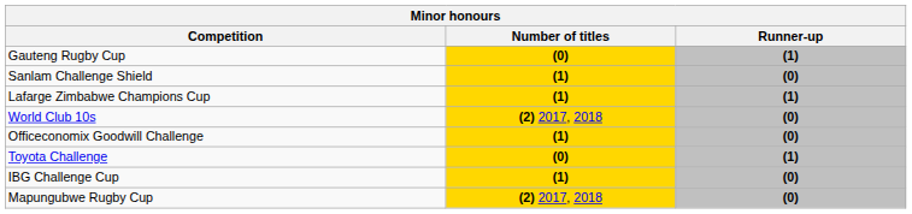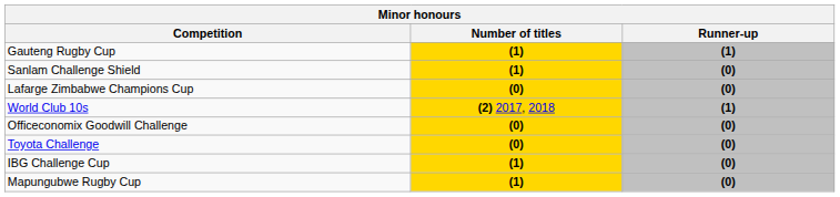 <table class="wikitable collapsible sortable" style="text-align:center; font-size:90%; width:80%;">
 <tr>
 <th colspan=6>Minor honours</th>
 </tr>
 <tr>
 <th style="width:10%;">Competition</th>
 <th style="width:5%;">Number of titles</th>
 <th style="width:5%;">Runner-up<br></th>
 </tr>
 <tr>
 <td style="text-align:left;">Gauteng Rugby Cup</td>
-<td style="background:gold"><strong>(0)</strong></td>
+<td style="background:gold"><strong>(1)</strong> </td>
 <td style="background:silver"><strong>(1)</strong> </td>
 </tr>
 <tr>
 <td style="text-align:left;">Sanlam Challenge Shield</td>
 <td style="background:gold"><strong>(1)</strong> </td>
 <td style="background:silver"><strong>(0)</strong></td>
 </tr>
 <tr>
 <td style="text-align:left;">Lafarge Zimbabwe Champions Cup</td>
-<td style="background:gold"><strong>(1)</strong></td>
-<td style="background:silver"><strong>(1)</strong> </td>
+<td style="background:gold"><strong>(0)</strong></td>
+<td style="background:silver"><strong>(0)</strong></td>
 </tr>
 <tr>
 <td style="text-align:left;"><a href='#'>World Club 10s</a></td>
 <td style="background:gold"><strong>(2)</strong> <a href='#'>2017</a>, <a href='#'>2018</a></td>
-<td style="background:silver"><strong>(0)</strong></td>
+<td style="background:silver"><strong>(1)</strong> </td>
 </tr>
 <tr>
 <td style="text-align:left;">Officeconomix Goodwill Challenge</td>
-<td style="background:gold"><strong>(1)</strong> </td>
+<td style="background:gold"><strong>(0)</strong></td>
 <td style="background:silver"><strong>(0)</strong></td>
 </tr>
 <tr>
 <td style="text-align:left;"><a href='#'>Toyota Challenge</a></td>
 <td style="background:gold"><strong>(0)</strong></td>
-<td style="background:silver"><strong>(1)</strong> </td>
+<td style="background:silver"><strong>(0)</strong></td>
 </tr>
 <tr>
 <td style="text-align:left;">IBG Challenge Cup</td>
 <td style="background:gold"><strong>(1)</strong></td>
 <td style="background:silver"><strong>(0)</strong></td>
 </tr>
 <tr>
 <td style="text-align:left;">Mapungubwe Rugby Cup</td>
-<td style="background:gold"><strong>(2)</strong> <a href='#'>2017</a>, <a href='#'>2018</a></td>
+<td style="background:gold"><strong>(1)</strong></td>
 <td style="background:silver"><strong>(0)</strong></td>
 </tr>
 </table>
